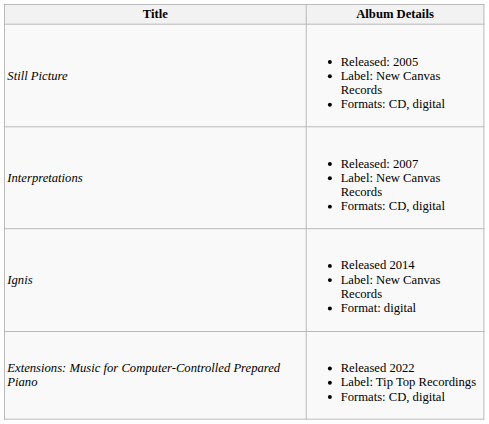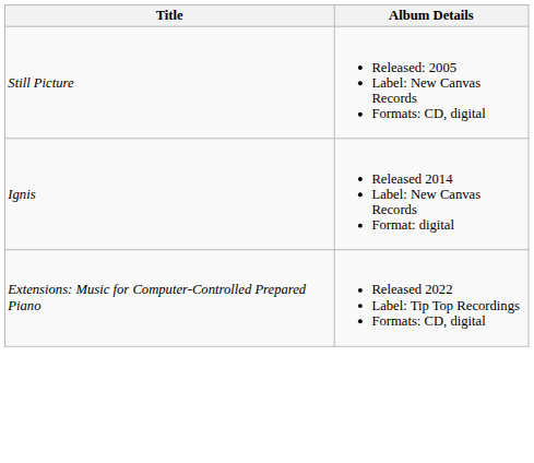 <table class="wikitable">
 <tr>
 <th>Title</th>
 <th>Album Details</th>
 </tr>
 <tr>
 <td><em>Still Picture</em></td>
 <td><br><ul><li>Released: 2005</li><li>Label: New Canvas Records</li><li>Formats: CD, digital</li></ul></td>
 </tr>
 <tr>
-<td><em>Interpretations</em></td>
-<td><br><ul><li>Released: 2007</li><li>Label: New Canvas Records</li><li>Formats: CD, digital</li></ul></td>
-</tr>
-<tr>
 <td><em>Ignis</em></td>
 <td><br><ul><li>Released 2014</li><li>Label: New Canvas Records</li><li>Format: digital</li></ul></td>
 </tr>
 <tr>
 <td><em>Extensions: Music for Computer-Controlled Prepared Piano</em></td>
 <td><br><ul><li>Released 2022</li><li>Label: Tip Top Recordings</li><li>Formats: CD, digital</li></ul></td>
 </tr>
 </table>
